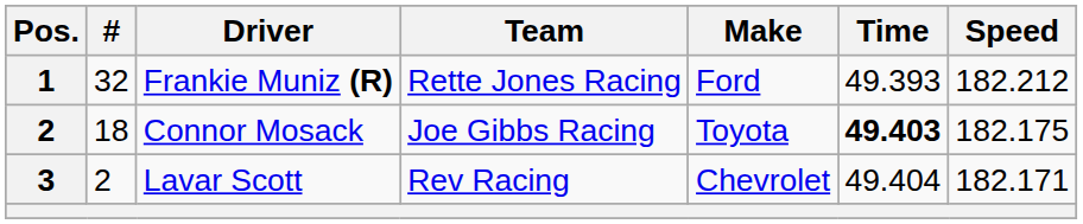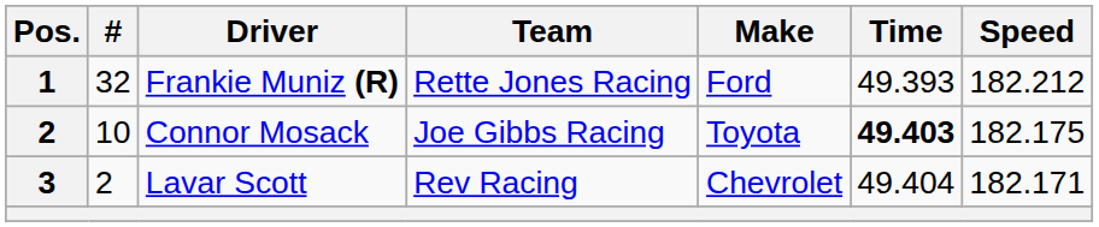 <table class="wikitable" style="font-size:95%">
 <tr>
 <th>Pos.</th>
 <th>#</th>
 <th>Driver</th>
 <th>Team</th>
 <th>Make</th>
 <th>Time</th>
 <th>Speed</th>
 </tr>
 <tr>
 <th>1</th>
 <td>32</td>
 <td><a href='#'>Frankie Muniz</a> <strong>(R)</strong></td>
 <td><a href='#'>Rette Jones Racing</a></td>
 <td><a href='#'>Ford</a></td>
 <td>49.393</td>
 <td>182.212</td>
 </tr>
 <tr>
 <th>2</th>
-<td>18</td>
+<td>10</td>
 <td><a href='#'>Connor Mosack</a></td>
 <td><a href='#'>Joe Gibbs Racing</a></td>
 <td><a href='#'>Toyota</a></td>
 <td><strong>49.403</strong></td>
 <td>182.175</td>
 </tr>
 <tr>
 <th>3</th>
 <td>2</td>
 <td><a href='#'>Lavar Scott</a></td>
 <td><a href='#'>Rev Racing</a></td>
 <td><a href='#'>Chevrolet</a></td>
 <td>49.404</td>
 <td>182.171</td>
 </tr>
 <tr>
 <th colspan="7"></th>
 </tr>
 </table>
